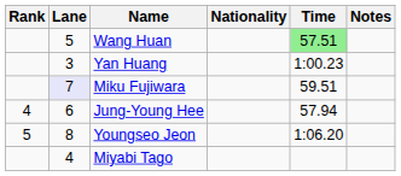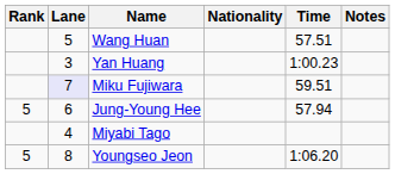 <table class="wikitable sortable" style="text-align:center">
 <tr>
 <th>Rank</th>
 <th>Lane</th>
 <th>Name</th>
 <th>Nationality</th>
 <th>Time</th>
 <th>Notes</th>
 </tr>
 <tr>
 <td align=center></td>
 <td>5</td>
 <td align=left><a href='#'>Wang Huan</a></td>
 <td align=left></td>
-<td style="background: lightgreen;">57.51</td>
+<td>57.51</td>
 <td></td>
 </tr>
 <tr>
 <td align=center></td>
 <td>3</td>
 <td align=left><a href='#'>Yan Huang</a></td>
 <td align=left></td>
 <td>1:00.23</td>
 <td></td>
 </tr>
 <tr>
 <td align=center></td>
 <td style="background: lavender;">7</td>
 <td align=left><a href='#'>Miku Fujiwara</a></td>
 <td align=left></td>
 <td>59.51</td>
 <td></td>
 </tr>
 <tr>
-<td align=center>4</td>
+<td align=center>5</td>
 <td>6</td>
 <td align=left><a href='#'>Jung-Young Hee</a></td>
 <td align=left></td>
 <td>57.94</td>
+<td></td>
+</tr>
+<tr>
+<td align=center></td>
+<td>4</td>
+<td align=left><a href='#'>Miyabi Tago</a></td>
+<td align=left></td>
+<td></td>
 <td></td>
 </tr>
 <tr>
 <td align=center>5</td>
 <td>8</td>
 <td align=left><a href='#'>Youngseo Jeon</a></td>
 <td align=left></td>
 <td>1:06.20</td>
 <td></td>
 </tr>
-<tr>
-<td align=center></td>
-<td>4</td>
-<td align=left><a href='#'>Miyabi Tago</a></td>
-<td align=left></td>
-<td></td>
-<td></td>
-</tr>
 </table>
